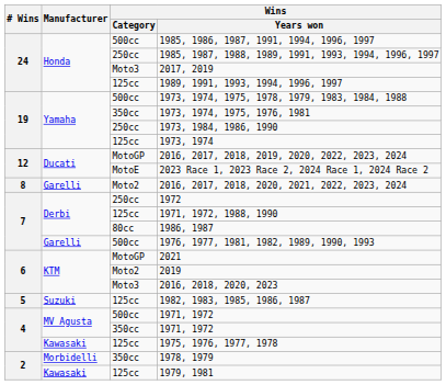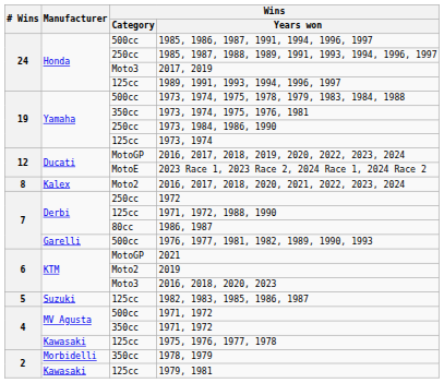 <table class="wikitable" style="font-size: 95%;">
 <tr>
 <th rowspan=2># Wins</th>
 <th rowspan=2>Manufacturer</th>
 <th colspan=2>Wins</th>
 </tr>
 <tr>
 <th>Category</th>
 <th>Years won</th>
 </tr>
 <tr>
 <th rowspan=4>24</th>
 <td rowspan=4> <a href='#'>Honda</a></td>
 <td>500cc</td>
 <td>1985, 1986, 1987, 1991, 1994, 1996, 1997</td>
 </tr>
 <tr>
 <td>250cc</td>
 <td>1985, 1987, 1988, 1989, 1991, 1993, 1994, 1996, 1997</td>
 </tr>
 <tr>
 <td>Moto3</td>
 <td>2017, 2019</td>
 </tr>
 <tr>
 <td>125cc</td>
 <td>1989, 1991, 1993, 1994, 1996, 1997</td>
 </tr>
 <tr>
 <th rowspan=4>19</th>
 <td rowspan=4> <a href='#'>Yamaha</a></td>
 <td>500cc</td>
 <td>1973, 1974, 1975, 1978, 1979, 1983, 1984, 1988</td>
 </tr>
 <tr>
 <td>350cc</td>
 <td>1973, 1974, 1975, 1976, 1981</td>
 </tr>
 <tr>
 <td>250cc</td>
 <td>1973, 1984, 1986, 1990</td>
 </tr>
 <tr>
 <td>125cc</td>
 <td>1973, 1974</td>
 </tr>
 <tr>
 <th rowspan=2>12</th>
 <td rowspan=2> <a href='#'>Ducati</a></td>
 <td>MotoGP</td>
 <td>2016, 2017, 2018, 2019, 2020, 2022, 2023, 2024</td>
 </tr>
 <tr>
 <td>MotoE</td>
 <td>2023 Race 1, 2023 Race 2, 2024 Race 1, 2024 Race 2</td>
 </tr>
 <tr>
 <th>8</th>
-<td> <a href='#'>Garelli</a></td>
+<td> <a href='#'>Kalex</a></td>
 <td>Moto2</td>
 <td>2016, 2017, 2018, 2020, 2021, 2022, 2023, 2024</td>
 </tr>
 <tr>
 <th rowspan=4>7</th>
 <td rowspan=3> <a href='#'>Derbi</a></td>
 <td>250cc</td>
 <td>1972</td>
 </tr>
 <tr>
 <td>125cc</td>
 <td>1971, 1972, 1988, 1990</td>
 </tr>
 <tr>
 <td>80cc</td>
 <td>1986, 1987</td>
 </tr>
 <tr>
 <td> <a href='#'>Garelli</a></td>
 <td>500cc</td>
 <td>1976, 1977, 1981, 1982, 1989, 1990, 1993</td>
 </tr>
 <tr>
 <th rowspan=3>6</th>
 <td rowspan=3> <a href='#'>KTM</a></td>
 <td>MotoGP</td>
 <td>2021</td>
 </tr>
 <tr>
 <td>Moto2</td>
 <td>2019</td>
 </tr>
 <tr>
 <td>Moto3</td>
 <td>2016, 2018, 2020, 2023</td>
 </tr>
 <tr>
 <th>5</th>
 <td> <a href='#'>Suzuki</a></td>
 <td>125cc</td>
 <td>1982, 1983, 1985, 1986, 1987</td>
 </tr>
 <tr>
 <th rowspan=3>4</th>
 <td rowspan=2> <a href='#'>MV Agusta</a></td>
 <td>500cc</td>
 <td>1971, 1972</td>
 </tr>
 <tr>
 <td>350cc</td>
 <td>1971, 1972</td>
 </tr>
 <tr>
 <td> <a href='#'>Kawasaki</a></td>
 <td>125cc</td>
 <td>1975, 1976, 1977, 1978</td>
 </tr>
 <tr>
 <th rowspan=2>2</th>
 <td> <a href='#'>Morbidelli</a></td>
 <td>350cc</td>
 <td>1978, 1979</td>
 </tr>
 <tr>
 <td> <a href='#'>Kawasaki</a></td>
 <td>125cc</td>
 <td>1979, 1981</td>
 </tr>
 </table>
